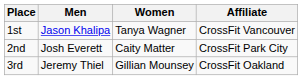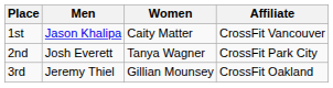 <table class="wikitable">
 <tr>
 <th>Place</th>
 <th>Men</th>
 <th>Women</th>
 <th>Affiliate</th>
 </tr>
 <tr>
 <td>1st</td>
 <td><a href='#'>Jason Khalipa</a></td>
-<td>Tanya Wagner</td>
+<td>Caity Matter</td>
 <td>CrossFit Vancouver</td>
 </tr>
 <tr>
 <td>2nd</td>
 <td>Josh Everett</td>
-<td>Caity Matter</td>
+<td>Tanya Wagner</td>
 <td>CrossFit Park City</td>
 </tr>
 <tr>
 <td>3rd</td>
 <td>Jeremy Thiel</td>
 <td>Gillian Mounsey</td>
 <td>CrossFit Oakland</td>
 </tr>
 </table>
